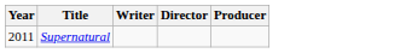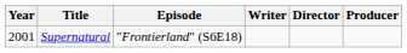 <table class="wikitable">
 <tr>
 <th>Year</th>
 <th>Title</th>
+<th>Episode</th>
 <th>Writer</th>
 <th>Director</th>
 <th>Producer</th>
 </tr>
 <tr>
-<td>2011</td>
+<td>2001</td>
 <td><em><a href='#'>Supernatural</a></em></td>
+<td>"<em>Frontierland</em>" (S6E18)</td>
 <td></td>
 <td></td>
 <td></td>
 </tr>
 </table>
